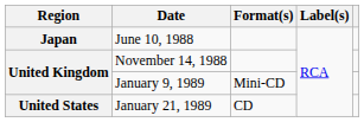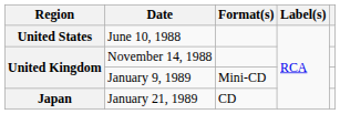 <table class="wikitable plainrowheaders">
 <tr>
 <th scope="col">Region</th>
 <th scope="col">Date</th>
 <th scope="col">Format(s)</th>
 <th scope="col">Label(s)</th>
 <th scope="col"></th>
 </tr>
 <tr>
-<th scope="row">Japan</th>
+<th scope="row">United States</th>
 <td>June 10, 1988</td>
 <td></td>
 <td rowspan="4"><a href='#'>RCA</a></td>
 <td></td>
 </tr>
 <tr>
 <th scope="row" rowspan="2">United Kingdom</th>
 <td>November 14, 1988</td>
 <td></td>
 <td></td>
 </tr>
 <tr>
 <td>January 9, 1989</td>
 <td>Mini-CD</td>
 <td></td>
 </tr>
 <tr>
-<th scope="row">United States</th>
+<th scope="row">Japan</th>
 <td>January 21, 1989</td>
 <td>CD</td>
 <td></td>
 </tr>
 </table>
